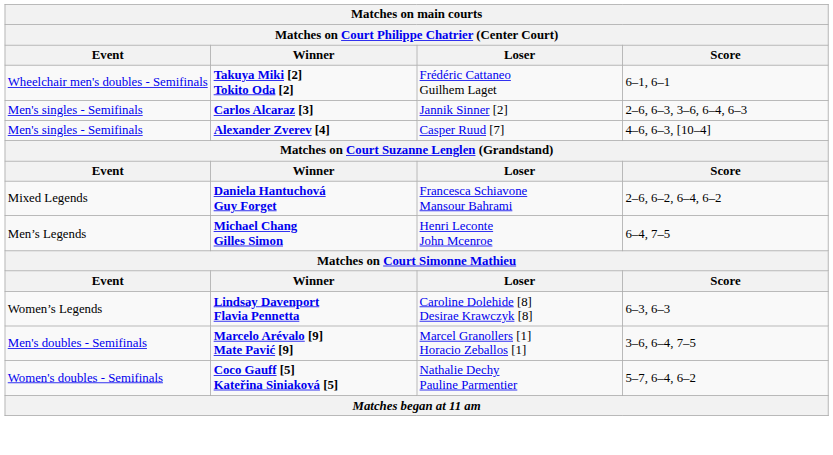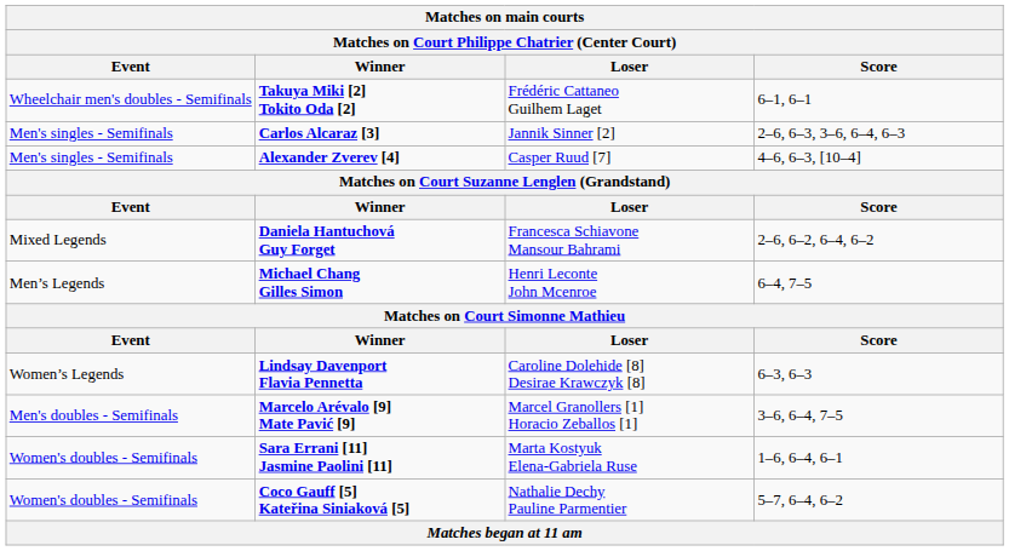 <table class="wikitable" style="margin:auto;">
 <tr>
 <th colspan=4 style=white-space:nowrap>Matches on main courts</th>
 </tr>
 <tr>
 <th colspan=4>Matches on <a href='#'>Court Philippe Chatrier</a> (Center Court)</th>
 </tr>
 <tr>
 <th width=250>Event</th>
 <th width=250>Winner</th>
 <th width=250>Loser</th>
 <th width=250>Score</th>
 </tr>
 <tr>
 <td><a href='#'>Wheelchair men's doubles - Semifinals</a></td>
 <td><strong> <a href='#'>Takuya Miki</a> [2] <br>  <a href='#'>Tokito Oda</a> [2]</strong></td>
 <td> <a href='#'>Frédéric Cattaneo</a> <br>  Guilhem Laget</td>
 <td>6–1, 6–1</td>
 </tr>
 <tr>
 <td><a href='#'>Men's singles - Semifinals</a></td>
 <td><strong> <a href='#'>Carlos Alcaraz</a> [3]</strong></td>
 <td> <a href='#'>Jannik Sinner</a> [2]</td>
 <td>2–6, 6–3, 3–6, 6–4, 6–3</td>
 </tr>
 <tr>
 <td><a href='#'>Men's singles - Semifinals</a></td>
 <td><strong> <a href='#'>Alexander Zverev</a> [4]</strong></td>
 <td> <a href='#'>Casper Ruud</a> [7]</td>
 <td>4–6, 6–3, [10–4]</td>
 </tr>
 <tr>
 <th colspan=4>Matches on <a href='#'>Court Suzanne Lenglen</a> (Grandstand)</th>
 </tr>
 <tr>
 <th width=250>Event</th>
 <th width=250>Winner</th>
 <th width=250>Loser</th>
 <th width=250>Score</th>
 </tr>
 <tr>
 <td>Mixed Legends</td>
 <td><strong> <a href='#'>Daniela Hantuchová</a> <br>  <a href='#'>Guy Forget</a></strong></td>
 <td> <a href='#'>Francesca Schiavone</a> <br>  <a href='#'>Mansour Bahrami</a></td>
 <td>2–6, 6–2, 6–4, 6–2</td>
 </tr>
 <tr>
 <td>Men’s Legends</td>
 <td><strong> <a href='#'>Michael Chang</a> <br>  <a href='#'>Gilles Simon</a></strong></td>
 <td> <a href='#'>Henri Leconte</a> <br>  <a href='#'>John Mcenroe</a></td>
 <td>6–4, 7–5</td>
 </tr>
 <tr>
 <th colspan=4>Matches on <a href='#'>Court Simonne Mathieu</a></th>
 </tr>
 <tr>
 <th width=250>Event</th>
 <th width=250>Winner</th>
 <th width=250>Loser</th>
 <th width=250>Score</th>
 </tr>
 <tr>
 <td>Women’s Legends</td>
 <td><strong> <a href='#'>Lindsay Davenport</a> <br>  <a href='#'>Flavia Pennetta</a></strong></td>
 <td> <a href='#'>Caroline Dolehide</a> [8] <br>  <a href='#'>Desirae Krawczyk</a> [8]</td>
 <td>6–3, 6–3</td>
 </tr>
 <tr>
 <td><a href='#'>Men's doubles - Semifinals</a></td>
 <td><strong> <a href='#'>Marcelo Arévalo</a> [9] <br>  <a href='#'>Mate Pavić</a> [9]</strong></td>
 <td> <a href='#'>Marcel Granollers</a> [1] <br>  <a href='#'>Horacio Zeballos</a> [1]</td>
 <td>3–6, 6–4, 7–5</td>
 </tr>
 <tr>
 <td><a href='#'>Women's doubles - Semifinals</a></td>
+<td><strong> <a href='#'>Sara Errani</a> [11] <br>  <a href='#'>Jasmine Paolini</a> [11]</strong></td>
+<td> <a href='#'>Marta Kostyuk</a> <br>  <a href='#'>Elena-Gabriela Ruse</a></td>
+<td>1–6, 6–4, 6–1</td>
+</tr>
+<tr>
+<td><a href='#'>Women's doubles - Semifinals</a></td>
 <td><strong> <a href='#'>Coco Gauff</a> [5] <br>  <a href='#'>Kateřina Siniaková</a> [5]</strong></td>
 <td> <a href='#'>Nathalie Dechy</a> <br>  <a href='#'>Pauline Parmentier</a></td>
 <td>5–7, 6–4, 6–2</td>
 </tr>
 <tr>
 <th colspan=4><em>Matches began at 11 am</em></th>
 </tr>
 </table>
